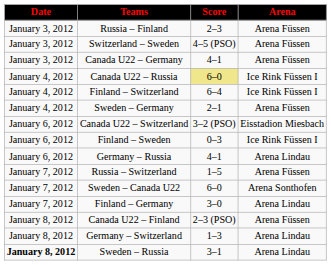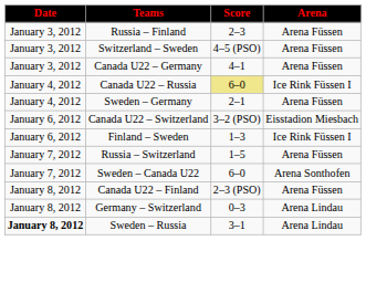 <table class="wikitable" style="text-align:center;">
 <tr>
 <th style=" background:black;color:red;">Date</th>
 <th style=" background:black;color:red;">Teams</th>
 <th style=" background:black;color:red;">Score</th>
 <th style=" background:black;color:red;">Arena</th>
 </tr>
 <tr>
 <td>January 3, 2012</td>
 <td>Russia – Finland</td>
 <td>2–3</td>
 <td>Arena Füssen</td>
 </tr>
 <tr>
 <td>January 3, 2012</td>
 <td>Switzerland – Sweden</td>
 <td>4–5 (PSO)</td>
 <td>Arena Füssen</td>
 </tr>
 <tr>
 <td>January 3, 2012</td>
 <td>Canada U22 – Germany</td>
 <td>4–1</td>
 <td>Arena Füssen</td>
 </tr>
 <tr>
 <td>January 4, 2012</td>
 <td>Canada U22 – Russia</td>
 <td style="background: khaki;">6–0</td>
 <td>Ice Rink Füssen I</td>
 </tr>
 <tr>
 <td>January 4, 2012</td>
-<td>Finland – Switzerland</td>
-<td>6–4</td>
-<td>Ice Rink Füssen I</td>
-</tr>
-<tr>
-<td>January 4, 2012</td>
 <td>Sweden – Germany</td>
 <td>2–1</td>
 <td>Arena Füssen</td>
 </tr>
 <tr>
 <td>January 6, 2012</td>
 <td>Canada U22 – Switzerland</td>
 <td>3–2 (PSO)</td>
 <td>Eisstadion Miesbach</td>
 </tr>
 <tr>
 <td>January 6, 2012</td>
 <td>Finland – Sweden</td>
-<td>0–3</td>
+<td>1–3</td>
 <td>Ice Rink Füssen I</td>
-</tr>
-<tr>
-<td>January 6, 2012</td>
-<td>Germany – Russia</td>
-<td>4–1</td>
-<td>Arena Lindau</td>
 </tr>
 <tr>
 <td>January 7, 2012</td>
 <td>Russia – Switzerland</td>
 <td>1–5</td>
 <td>Arena Füssen</td>
 </tr>
 <tr>
 <td>January 7, 2012</td>
 <td>Sweden – Canada U22</td>
 <td>6–0</td>
 <td>Arena Sonthofen</td>
 </tr>
 <tr>
-<td>January 7, 2012</td>
-<td>Finland – Germany</td>
-<td>3–0</td>
-<td>Arena Lindau</td>
-</tr>
-<tr>
 <td>January 8, 2012</td>
 <td>Canada U22 – Finland</td>
 <td>2–3 (PSO)</td>
 <td>Arena Füssen</td>
 </tr>
 <tr>
 <td>January 8, 2012</td>
 <td>Germany – Switzerland</td>
-<td>1–3</td>
+<td>0–3</td>
 <td>Arena Lindau</td>
 </tr>
 <tr>
 <td><strong>January 8, 2012</strong></td>
 <td>Sweden – Russia</td>
 <td>3–1</td>
 <td>Arena Lindau</td>
 </tr>
 </table>
